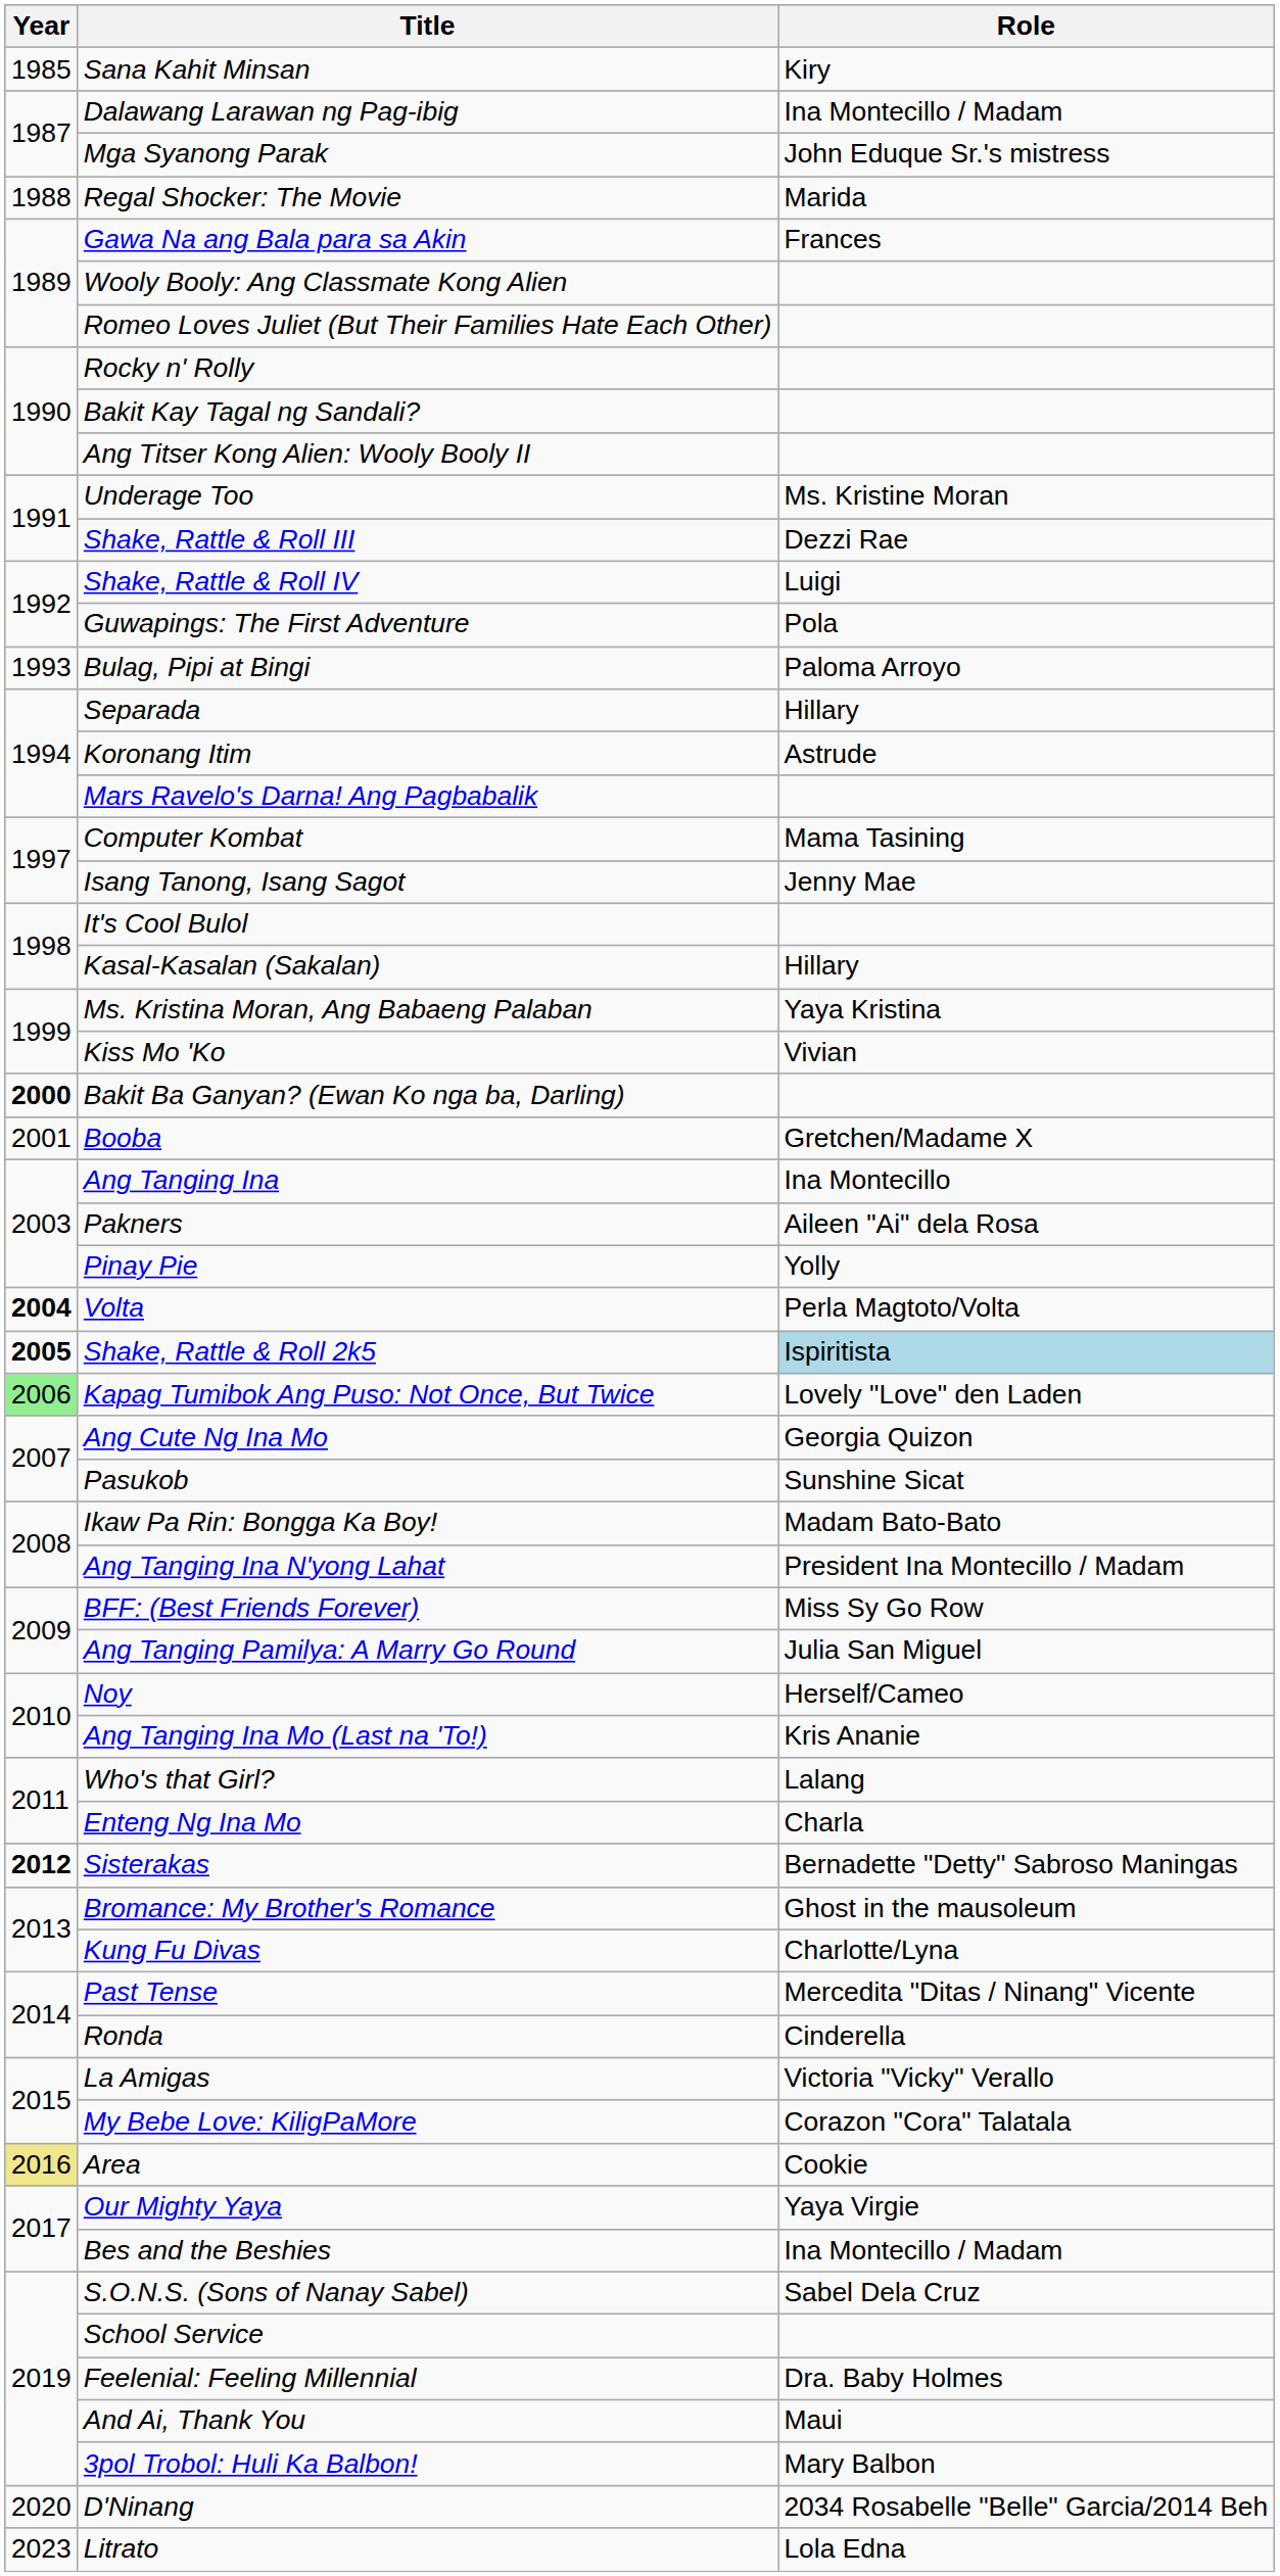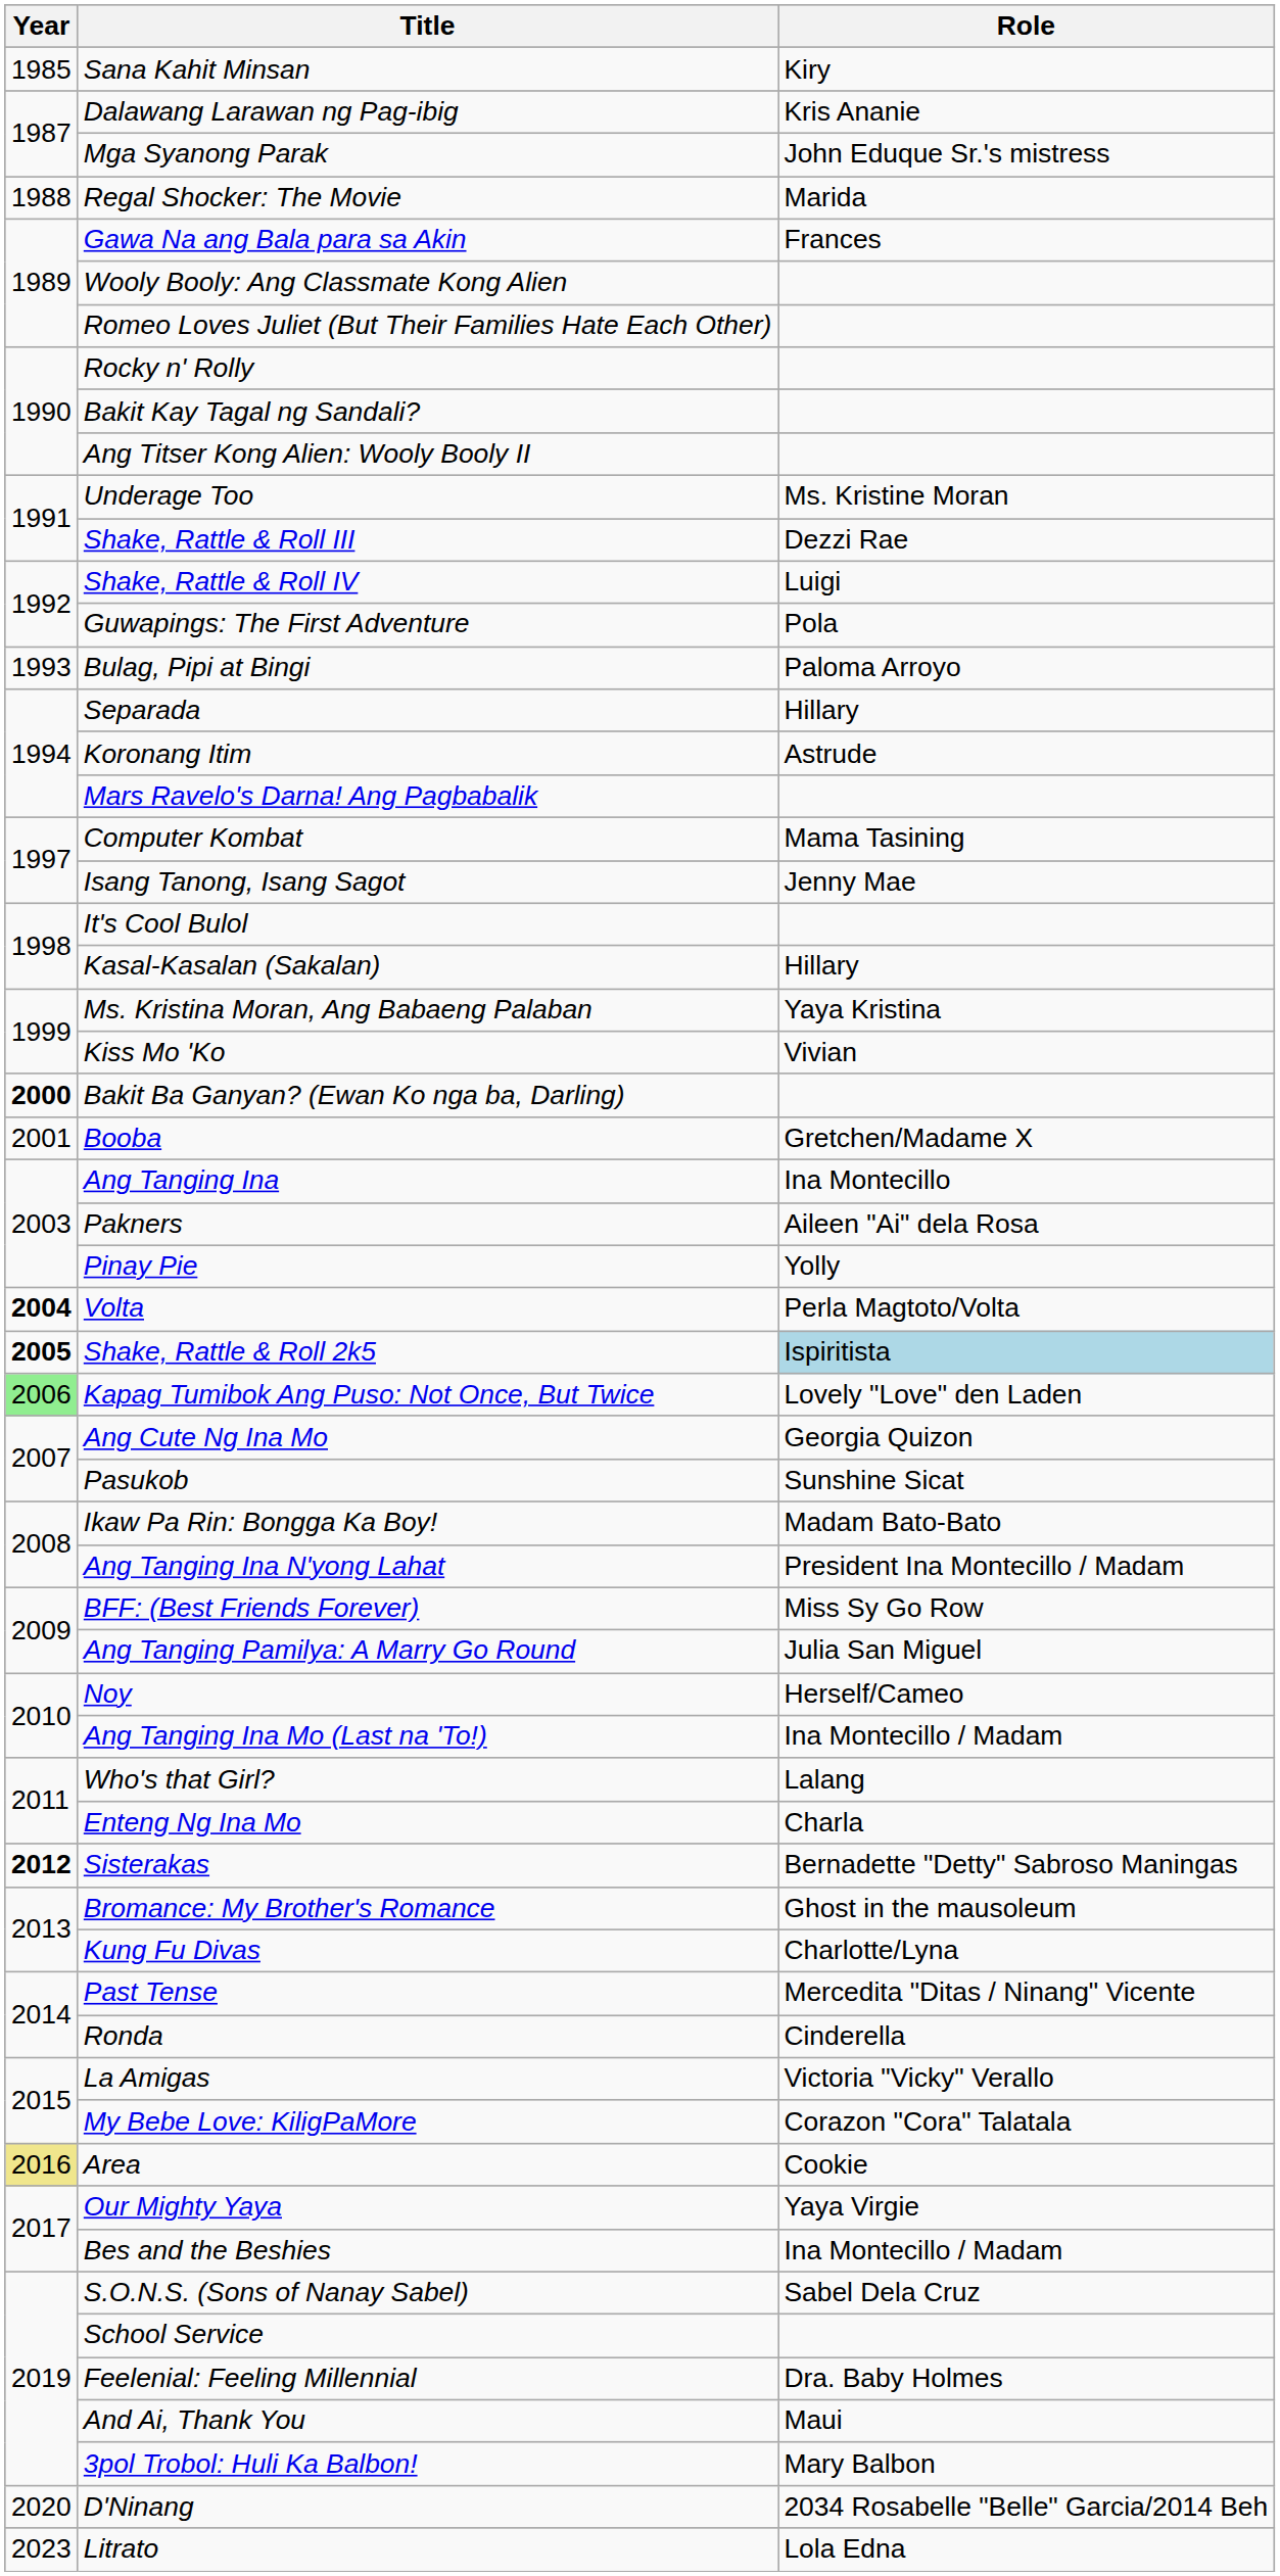 <table class="wikitable sortable">
 <tr>
 <th>Year</th>
 <th>Title</th>
 <th>Role</th>
 </tr>
 <tr>
 <td>1985</td>
 <td><em>Sana Kahit Minsan</em></td>
 <td>Kiry</td>
 </tr>
 <tr>
 <td rowspan="2">1987</td>
 <td><em>Dalawang Larawan ng Pag-ibig</em></td>
-<td>Ina Montecillo / Madam</td>
+<td>Kris Ananie</td>
 </tr>
 <tr>
 <td><em>Mga Syanong Parak</em></td>
 <td>John Eduque Sr.'s mistress</td>
 </tr>
 <tr>
 <td>1988</td>
 <td><em>Regal Shocker: The Movie</em></td>
 <td>Marida</td>
 </tr>
 <tr>
 <td rowspan="3">1989</td>
 <td><em><a href='#'>Gawa Na ang Bala para sa Akin</a></em></td>
 <td>Frances</td>
 </tr>
 <tr>
 <td><em>Wooly Booly: Ang Classmate Kong Alien</em></td>
 <td></td>
 </tr>
 <tr>
 <td><em>Romeo Loves Juliet (But Their Families Hate Each Other)</em></td>
 <td></td>
 </tr>
 <tr>
 <td rowspan="3">1990</td>
 <td><em>Rocky n' Rolly</em></td>
 <td></td>
 </tr>
 <tr>
 <td><em>Bakit Kay Tagal ng Sandali?</em></td>
 <td></td>
 </tr>
 <tr>
 <td><em>Ang Titser Kong Alien: Wooly Booly II</em></td>
 <td></td>
 </tr>
 <tr>
 <td rowspan="2">1991</td>
 <td><em>Underage Too</em></td>
 <td>Ms. Kristine Moran</td>
 </tr>
 <tr>
 <td><em><a href='#'>Shake, Rattle & Roll III</a></em></td>
 <td>Dezzi Rae</td>
 </tr>
 <tr>
 <td rowspan="2">1992</td>
 <td><em><a href='#'>Shake, Rattle & Roll IV</a></em></td>
 <td>Luigi</td>
 </tr>
 <tr>
 <td><em>Guwapings: The First Adventure</em></td>
 <td>Pola</td>
 </tr>
 <tr>
 <td>1993</td>
 <td><em>Bulag, Pipi at Bingi</em></td>
 <td>Paloma Arroyo</td>
 </tr>
 <tr>
 <td rowspan="3">1994</td>
 <td><em>Separada</em></td>
 <td>Hillary</td>
 </tr>
 <tr>
 <td><em>Koronang Itim</em></td>
 <td>Astrude</td>
 </tr>
 <tr>
 <td><em><a href='#'>Mars Ravelo's Darna! Ang Pagbabalik</a></em></td>
 <td></td>
 </tr>
 <tr>
 <td rowspan="2">1997</td>
 <td><em>Computer Kombat</em></td>
 <td>Mama Tasining</td>
 </tr>
 <tr>
 <td><em>Isang Tanong, Isang Sagot</em></td>
 <td>Jenny Mae</td>
 </tr>
 <tr>
 <td rowspan="2">1998</td>
 <td><em>It's Cool Bulol</em></td>
 <td></td>
 </tr>
 <tr>
 <td><em>Kasal-Kasalan (Sakalan)</em></td>
 <td>Hillary</td>
 </tr>
 <tr>
 <td rowspan="2">1999</td>
 <td><em>Ms. Kristina Moran, Ang Babaeng Palaban</em></td>
 <td>Yaya Kristina</td>
 </tr>
 <tr>
 <td><em>Kiss Mo 'Ko</em></td>
 <td>Vivian</td>
 </tr>
 <tr>
 <td><strong>2000</strong></td>
 <td><em>Bakit Ba Ganyan? (Ewan Ko nga ba, Darling)</em></td>
 <td></td>
 </tr>
 <tr>
 <td>2001</td>
 <td><em><a href='#'>Booba</a></em></td>
 <td>Gretchen/Madame X</td>
 </tr>
 <tr>
 <td rowspan="3">2003</td>
 <td><em><a href='#'>Ang Tanging Ina</a></em></td>
 <td>Ina Montecillo</td>
 </tr>
 <tr>
 <td><em>Pakners</em></td>
 <td>Aileen "Ai" dela Rosa</td>
 </tr>
 <tr>
 <td><em><a href='#'>Pinay Pie</a></em></td>
 <td>Yolly</td>
 </tr>
 <tr>
 <td><strong>2004</strong></td>
 <td><em><a href='#'>Volta</a></em></td>
 <td>Perla Magtoto/Volta</td>
 </tr>
 <tr>
 <td><strong>2005</strong></td>
 <td><em><a href='#'>Shake, Rattle & Roll 2k5</a></em></td>
 <td style="background: lightblue;">Ispiritista</td>
 </tr>
 <tr>
 <td style="background: lightgreen;">2006</td>
 <td><em><a href='#'>Kapag Tumibok Ang Puso: Not Once, But Twice</a></em></td>
 <td>Lovely "Love" den Laden</td>
 </tr>
 <tr>
 <td rowspan="2">2007</td>
 <td><em><a href='#'>Ang Cute Ng Ina Mo</a></em></td>
 <td>Georgia Quizon</td>
 </tr>
 <tr>
 <td><em>Pasukob</em></td>
 <td>Sunshine Sicat</td>
 </tr>
 <tr>
 <td rowspan="2">2008</td>
 <td><em>Ikaw Pa Rin: Bongga Ka Boy!</em></td>
 <td>Madam Bato-Bato</td>
 </tr>
 <tr>
 <td><em><a href='#'>Ang Tanging Ina N'yong Lahat</a></em></td>
 <td>President Ina Montecillo / Madam</td>
 </tr>
 <tr>
 <td rowspan="2">2009</td>
 <td><em><a href='#'>BFF: (Best Friends Forever)</a></em></td>
 <td>Miss Sy Go Row</td>
 </tr>
 <tr>
 <td><em><a href='#'>Ang Tanging Pamilya: A Marry Go Round</a></em></td>
 <td>Julia San Miguel</td>
 </tr>
 <tr>
 <td rowspan="2">2010</td>
 <td><em><a href='#'>Noy</a></em></td>
 <td>Herself/Cameo</td>
 </tr>
 <tr>
 <td><em><a href='#'>Ang Tanging Ina Mo (Last na 'To!)</a></em></td>
-<td>Kris Ananie</td>
+<td>Ina Montecillo / Madam</td>
 </tr>
 <tr>
 <td rowspan="2">2011</td>
 <td><em>Who's that Girl?</em></td>
 <td>Lalang</td>
 </tr>
 <tr>
 <td><em><a href='#'>Enteng Ng Ina Mo</a></em></td>
 <td>Charla</td>
 </tr>
 <tr>
 <td><strong>2012</strong></td>
 <td><em><a href='#'>Sisterakas</a></em></td>
 <td>Bernadette "Detty" Sabroso Maningas</td>
 </tr>
 <tr>
 <td rowspan="2">2013</td>
 <td><em><a href='#'>Bromance: My Brother's Romance</a></em></td>
 <td>Ghost in the mausoleum</td>
 </tr>
 <tr>
 <td><em><a href='#'>Kung Fu Divas</a></em></td>
 <td>Charlotte/Lyna</td>
 </tr>
 <tr>
 <td rowspan="2">2014</td>
 <td><em><a href='#'>Past Tense</a></em></td>
 <td>Mercedita "Ditas / Ninang" Vicente</td>
 </tr>
 <tr>
 <td><em>Ronda</em></td>
 <td>Cinderella</td>
 </tr>
 <tr>
 <td rowspan="2">2015</td>
 <td><em>La Amigas</em></td>
 <td>Victoria "Vicky" Verallo</td>
 </tr>
 <tr>
 <td><em><a href='#'>My Bebe Love: KiligPaMore</a></em></td>
 <td>Corazon "Cora" Talatala</td>
 </tr>
 <tr>
 <td style="background: khaki;">2016</td>
 <td><em>Area</em></td>
 <td>Cookie</td>
 </tr>
 <tr>
 <td rowspan="2">2017</td>
 <td><em><a href='#'>Our Mighty Yaya</a></em></td>
 <td>Yaya Virgie</td>
 </tr>
 <tr>
 <td><em>Bes and the Beshies</em></td>
 <td>Ina Montecillo / Madam</td>
 </tr>
 <tr>
 <td rowspan="5">2019</td>
 <td><em>S.O.N.S. (Sons of Nanay Sabel)</em></td>
 <td>Sabel Dela Cruz</td>
 </tr>
 <tr>
 <td><em>School Service</em></td>
 <td></td>
 </tr>
 <tr>
 <td><em>Feelenial: Feeling Millennial</em></td>
 <td>Dra. Baby Holmes</td>
 </tr>
 <tr>
 <td><em>And Ai, Thank You</em></td>
 <td>Maui</td>
 </tr>
 <tr>
 <td><em><a href='#'>3pol Trobol: Huli Ka Balbon!</a></em></td>
 <td>Mary Balbon</td>
 </tr>
 <tr>
 <td>2020</td>
 <td><em>D'Ninang </em></td>
 <td>2034 Rosabelle "Belle" Garcia/2014 Beh</td>
 </tr>
 <tr>
 <td>2023</td>
 <td><em>Litrato</em></td>
 <td>Lola Edna</td>
 </tr>
 </table>
